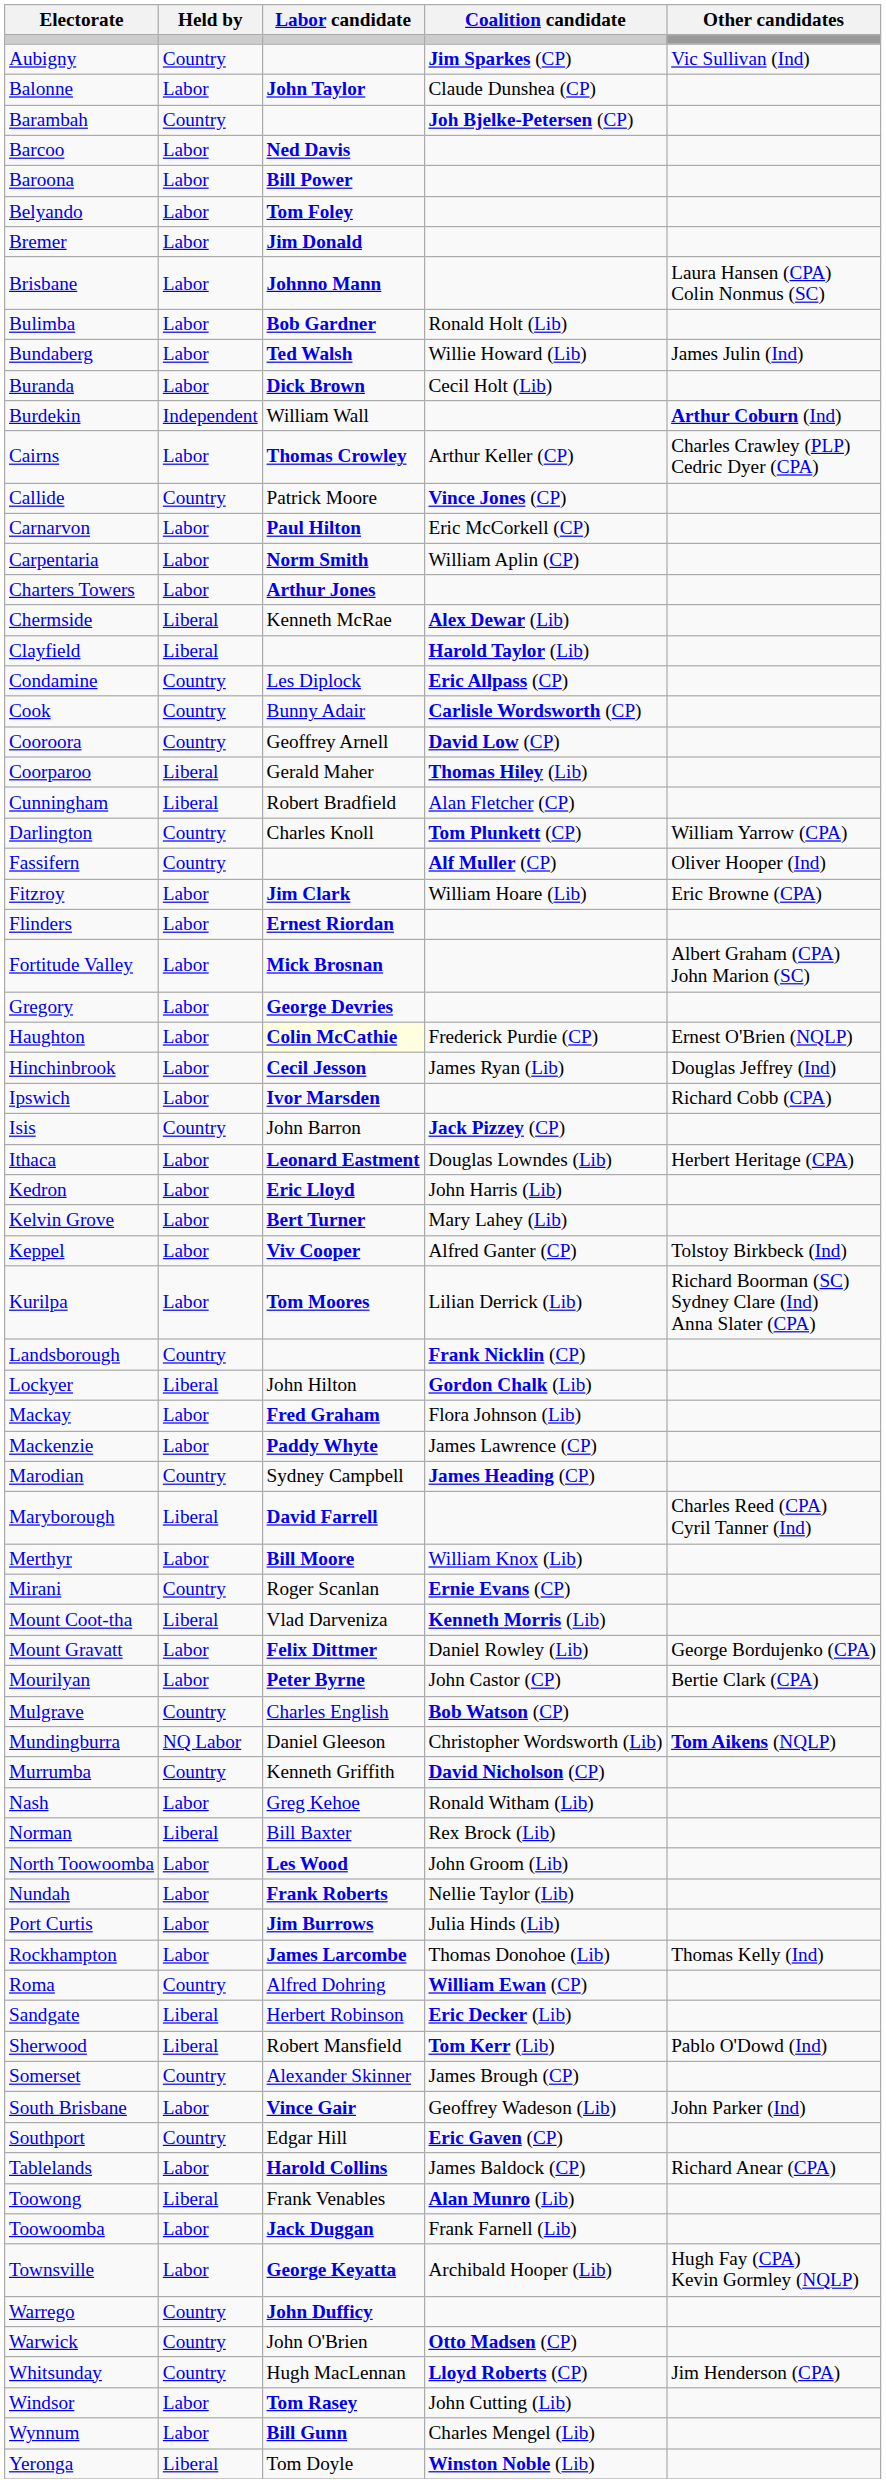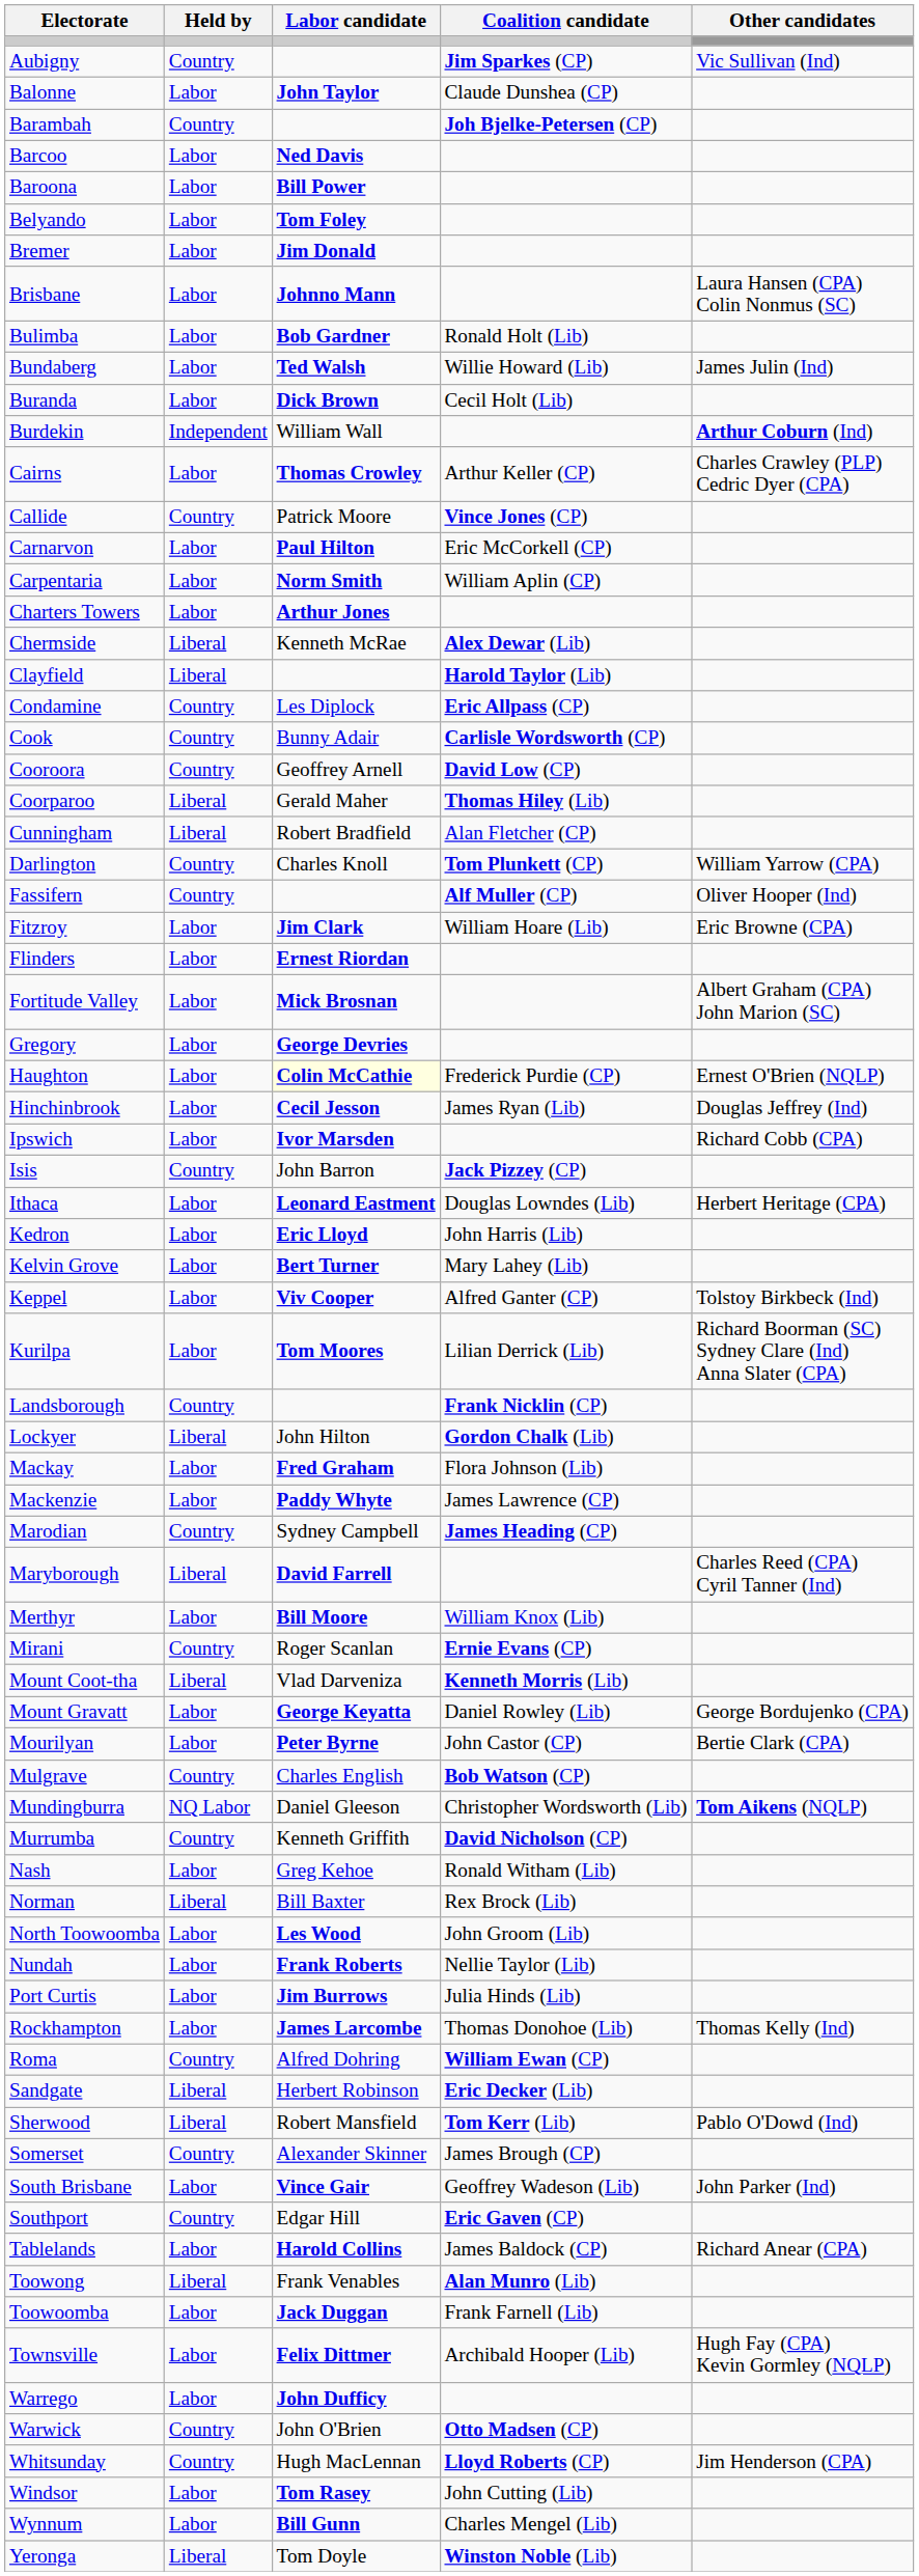 <table class="wikitable">
 <tr>
 <th>Electorate</th>
 <th>Held by</th>
 <th><a href='#'>Labor</a> candidate</th>
 <th><a href='#'>Coalition</a> candidate</th>
 <th>Other candidates</th>
 </tr>
 <tr bgcolor="#cccccc">
 <td></td>
 <td></td>
 <td></td>
 <td></td>
 <td bgcolor="#999999"></td>
 </tr>
 <tr>
 <td><a href='#'>Aubigny</a></td>
 <td><a href='#'>Country</a></td>
 <td></td>
 <td><strong><a href='#'>Jim Sparkes</a></strong> (<a href='#'>CP</a>)</td>
 <td><a href='#'>Vic Sullivan</a> (<a href='#'>Ind</a>)</td>
 </tr>
 <tr>
 <td><a href='#'>Balonne</a></td>
 <td><a href='#'>Labor</a></td>
 <td><strong><a href='#'>John Taylor</a></strong></td>
 <td>Claude Dunshea (<a href='#'>CP</a>)</td>
 <td></td>
 </tr>
 <tr>
 <td><a href='#'>Barambah</a></td>
 <td><a href='#'>Country</a></td>
 <td></td>
 <td><strong><a href='#'>Joh Bjelke-Petersen</a></strong> (<a href='#'>CP</a>)</td>
 <td></td>
 </tr>
 <tr>
 <td><a href='#'>Barcoo</a></td>
 <td><a href='#'>Labor</a></td>
 <td><strong><a href='#'>Ned Davis</a></strong></td>
 <td></td>
 <td></td>
 </tr>
 <tr>
 <td><a href='#'>Baroona</a></td>
 <td><a href='#'>Labor</a></td>
 <td><strong><a href='#'>Bill Power</a></strong></td>
 <td></td>
 <td></td>
 </tr>
 <tr>
 <td><a href='#'>Belyando</a></td>
 <td><a href='#'>Labor</a></td>
 <td><strong><a href='#'>Tom Foley</a></strong></td>
 <td></td>
 <td></td>
 </tr>
 <tr>
 <td><a href='#'>Bremer</a></td>
 <td><a href='#'>Labor</a></td>
 <td><strong><a href='#'>Jim Donald</a></strong></td>
 <td></td>
 <td></td>
 </tr>
 <tr>
 <td><a href='#'>Brisbane</a></td>
 <td><a href='#'>Labor</a></td>
 <td><strong><a href='#'>Johnno Mann</a></strong></td>
 <td></td>
 <td>Laura Hansen (<a href='#'>CPA</a>) <br> Colin Nonmus (<a href='#'>SC</a>)</td>
 </tr>
 <tr>
 <td><a href='#'>Bulimba</a></td>
 <td><a href='#'>Labor</a></td>
 <td><strong><a href='#'>Bob Gardner</a></strong></td>
 <td>Ronald Holt (<a href='#'>Lib</a>)</td>
 <td></td>
 </tr>
 <tr>
 <td><a href='#'>Bundaberg</a></td>
 <td><a href='#'>Labor</a></td>
 <td><strong><a href='#'>Ted Walsh</a></strong></td>
 <td>Willie Howard (<a href='#'>Lib</a>)</td>
 <td>James Julin (<a href='#'>Ind</a>)</td>
 </tr>
 <tr>
 <td><a href='#'>Buranda</a></td>
 <td><a href='#'>Labor</a></td>
 <td><strong><a href='#'>Dick Brown</a></strong></td>
 <td>Cecil Holt (<a href='#'>Lib</a>)</td>
 <td></td>
 </tr>
 <tr>
 <td><a href='#'>Burdekin</a></td>
 <td><a href='#'>Independent</a></td>
 <td>William Wall</td>
 <td></td>
 <td><strong><a href='#'>Arthur Coburn</a></strong> (<a href='#'>Ind</a>)</td>
 </tr>
 <tr>
 <td><a href='#'>Cairns</a></td>
 <td><a href='#'>Labor</a></td>
 <td><strong><a href='#'>Thomas Crowley</a></strong></td>
 <td>Arthur Keller (<a href='#'>CP</a>)</td>
 <td>Charles Crawley (<a href='#'>PLP</a>) <br> Cedric Dyer (<a href='#'>CPA</a>)</td>
 </tr>
 <tr>
 <td><a href='#'>Callide</a></td>
 <td><a href='#'>Country</a></td>
 <td>Patrick Moore</td>
 <td><strong><a href='#'>Vince Jones</a></strong> (<a href='#'>CP</a>)</td>
 <td></td>
 </tr>
 <tr>
 <td><a href='#'>Carnarvon</a></td>
 <td><a href='#'>Labor</a></td>
 <td><strong><a href='#'>Paul Hilton</a></strong></td>
 <td>Eric McCorkell (<a href='#'>CP</a>)</td>
 <td></td>
 </tr>
 <tr>
 <td><a href='#'>Carpentaria</a></td>
 <td><a href='#'>Labor</a></td>
 <td><strong><a href='#'>Norm Smith</a></strong></td>
 <td>William Aplin (<a href='#'>CP</a>)</td>
 <td></td>
 </tr>
 <tr>
 <td><a href='#'>Charters Towers</a></td>
 <td><a href='#'>Labor</a></td>
 <td><strong><a href='#'>Arthur Jones</a></strong></td>
 <td></td>
 <td></td>
 </tr>
 <tr>
 <td><a href='#'>Chermside</a></td>
 <td><a href='#'>Liberal</a></td>
 <td>Kenneth McRae</td>
 <td><strong><a href='#'>Alex Dewar</a></strong> (<a href='#'>Lib</a>)</td>
 <td></td>
 </tr>
 <tr>
 <td><a href='#'>Clayfield</a></td>
 <td><a href='#'>Liberal</a></td>
 <td></td>
 <td><strong><a href='#'>Harold Taylor</a></strong> (<a href='#'>Lib</a>)</td>
 <td></td>
 </tr>
 <tr>
 <td><a href='#'>Condamine</a></td>
 <td><a href='#'>Country</a></td>
 <td><a href='#'>Les Diplock</a></td>
 <td><strong><a href='#'>Eric Allpass</a></strong> (<a href='#'>CP</a>)</td>
 <td></td>
 </tr>
 <tr>
 <td><a href='#'>Cook</a></td>
 <td><a href='#'>Country</a></td>
 <td><a href='#'>Bunny Adair</a></td>
 <td><strong><a href='#'>Carlisle Wordsworth</a></strong> (<a href='#'>CP</a>)</td>
 <td></td>
 </tr>
 <tr>
 <td><a href='#'>Cooroora</a></td>
 <td><a href='#'>Country</a></td>
 <td>Geoffrey Arnell</td>
 <td><strong><a href='#'>David Low</a></strong> (<a href='#'>CP</a>)</td>
 <td></td>
 </tr>
 <tr>
 <td><a href='#'>Coorparoo</a></td>
 <td><a href='#'>Liberal</a></td>
 <td>Gerald Maher</td>
 <td><strong><a href='#'>Thomas Hiley</a></strong> (<a href='#'>Lib</a>)</td>
 <td></td>
 </tr>
 <tr>
 <td><a href='#'>Cunningham</a></td>
 <td><a href='#'>Liberal</a></td>
 <td>Robert Bradfield</td>
 <td><a href='#'>Alan Fletcher</a> (<a href='#'>CP</a>)</td>
 <td></td>
 </tr>
 <tr>
 <td><a href='#'>Darlington</a></td>
 <td><a href='#'>Country</a></td>
 <td>Charles Knoll</td>
 <td><strong><a href='#'>Tom Plunkett</a></strong> (<a href='#'>CP</a>)</td>
 <td>William Yarrow (<a href='#'>CPA</a>)</td>
 </tr>
 <tr>
 <td><a href='#'>Fassifern</a></td>
 <td><a href='#'>Country</a></td>
 <td></td>
 <td><strong><a href='#'>Alf Muller</a></strong> (<a href='#'>CP</a>)</td>
 <td>Oliver Hooper (<a href='#'>Ind</a>)</td>
 </tr>
 <tr>
 <td><a href='#'>Fitzroy</a></td>
 <td><a href='#'>Labor</a></td>
 <td><strong><a href='#'>Jim Clark</a></strong></td>
 <td>William Hoare (<a href='#'>Lib</a>)</td>
 <td>Eric Browne (<a href='#'>CPA</a>)</td>
 </tr>
 <tr>
 <td><a href='#'>Flinders</a></td>
 <td><a href='#'>Labor</a></td>
 <td><strong><a href='#'>Ernest Riordan</a></strong></td>
 <td></td>
 <td></td>
 </tr>
 <tr>
 <td><a href='#'>Fortitude Valley</a></td>
 <td><a href='#'>Labor</a></td>
 <td><strong><a href='#'>Mick Brosnan</a></strong></td>
 <td></td>
 <td>Albert Graham (<a href='#'>CPA</a>) <br> John Marion (<a href='#'>SC</a>)</td>
 </tr>
 <tr>
 <td><a href='#'>Gregory</a></td>
 <td><a href='#'>Labor</a></td>
 <td><strong><a href='#'>George Devries</a></strong></td>
 <td></td>
 <td></td>
 </tr>
 <tr>
 <td><a href='#'>Haughton</a></td>
 <td><a href='#'>Labor</a></td>
 <td style="background: lightyellow;"><strong><a href='#'>Colin McCathie</a></strong></td>
 <td>Frederick Purdie (<a href='#'>CP</a>)</td>
 <td>Ernest O'Brien (<a href='#'>NQLP</a>)</td>
 </tr>
 <tr>
 <td><a href='#'>Hinchinbrook</a></td>
 <td><a href='#'>Labor</a></td>
 <td><strong><a href='#'>Cecil Jesson</a></strong></td>
 <td>James Ryan (<a href='#'>Lib</a>)</td>
 <td>Douglas Jeffrey (<a href='#'>Ind</a>)</td>
 </tr>
 <tr>
 <td><a href='#'>Ipswich</a></td>
 <td><a href='#'>Labor</a></td>
 <td><strong><a href='#'>Ivor Marsden</a></strong></td>
 <td></td>
 <td>Richard Cobb (<a href='#'>CPA</a>)</td>
 </tr>
 <tr>
 <td><a href='#'>Isis</a></td>
 <td><a href='#'>Country</a></td>
 <td>John Barron</td>
 <td><strong><a href='#'>Jack Pizzey</a></strong> (<a href='#'>CP</a>)</td>
 <td></td>
 </tr>
 <tr>
 <td><a href='#'>Ithaca</a></td>
 <td><a href='#'>Labor</a></td>
 <td><strong><a href='#'>Leonard Eastment</a></strong></td>
 <td>Douglas Lowndes (<a href='#'>Lib</a>)</td>
 <td>Herbert Heritage (<a href='#'>CPA</a>)</td>
 </tr>
 <tr>
 <td><a href='#'>Kedron</a></td>
 <td><a href='#'>Labor</a></td>
 <td><strong><a href='#'>Eric Lloyd</a></strong></td>
 <td>John Harris (<a href='#'>Lib</a>)</td>
 <td></td>
 </tr>
 <tr>
 <td><a href='#'>Kelvin Grove</a></td>
 <td><a href='#'>Labor</a></td>
 <td><strong><a href='#'>Bert Turner</a></strong></td>
 <td>Mary Lahey (<a href='#'>Lib</a>)</td>
 <td></td>
 </tr>
 <tr>
 <td><a href='#'>Keppel</a></td>
 <td><a href='#'>Labor</a></td>
 <td><strong><a href='#'>Viv Cooper</a></strong></td>
 <td>Alfred Ganter (<a href='#'>CP</a>)</td>
 <td>Tolstoy Birkbeck (<a href='#'>Ind</a>)</td>
 </tr>
 <tr>
 <td><a href='#'>Kurilpa</a></td>
 <td><a href='#'>Labor</a></td>
 <td><strong><a href='#'>Tom Moores</a></strong></td>
 <td>Lilian Derrick (<a href='#'>Lib</a>)</td>
 <td>Richard Boorman (<a href='#'>SC</a>) <br> Sydney Clare (<a href='#'>Ind</a>) <br> Anna Slater (<a href='#'>CPA</a>)</td>
 </tr>
 <tr>
 <td><a href='#'>Landsborough</a></td>
 <td><a href='#'>Country</a></td>
 <td></td>
 <td><strong><a href='#'>Frank Nicklin</a></strong> (<a href='#'>CP</a>)</td>
 <td></td>
 </tr>
 <tr>
 <td><a href='#'>Lockyer</a></td>
 <td><a href='#'>Liberal</a></td>
 <td>John Hilton</td>
 <td><strong><a href='#'>Gordon Chalk</a></strong> (<a href='#'>Lib</a>)</td>
 <td></td>
 </tr>
 <tr>
 <td><a href='#'>Mackay</a></td>
 <td><a href='#'>Labor</a></td>
 <td><strong><a href='#'>Fred Graham</a></strong></td>
 <td>Flora Johnson (<a href='#'>Lib</a>)</td>
 <td></td>
 </tr>
 <tr>
 <td><a href='#'>Mackenzie</a></td>
 <td><a href='#'>Labor</a></td>
 <td><strong><a href='#'>Paddy Whyte</a></strong></td>
 <td>James Lawrence (<a href='#'>CP</a>)</td>
 <td></td>
 </tr>
 <tr>
 <td><a href='#'>Marodian</a></td>
 <td><a href='#'>Country</a></td>
 <td>Sydney Campbell</td>
 <td><strong><a href='#'>James Heading</a></strong> (<a href='#'>CP</a>)</td>
 <td></td>
 </tr>
 <tr>
 <td><a href='#'>Maryborough</a></td>
 <td><a href='#'>Liberal</a></td>
 <td><strong><a href='#'>David Farrell</a></strong></td>
 <td></td>
 <td>Charles Reed (<a href='#'>CPA</a>) <br> Cyril Tanner (<a href='#'>Ind</a>)</td>
 </tr>
 <tr>
 <td><a href='#'>Merthyr</a></td>
 <td><a href='#'>Labor</a></td>
 <td><strong><a href='#'>Bill Moore</a></strong></td>
 <td><a href='#'>William Knox</a> (<a href='#'>Lib</a>)</td>
 <td></td>
 </tr>
 <tr>
 <td><a href='#'>Mirani</a></td>
 <td><a href='#'>Country</a></td>
 <td>Roger Scanlan</td>
 <td><strong><a href='#'>Ernie Evans</a></strong> (<a href='#'>CP</a>)</td>
 <td></td>
 </tr>
 <tr>
 <td><a href='#'>Mount Coot-tha</a></td>
 <td><a href='#'>Liberal</a></td>
 <td>Vlad Darveniza</td>
 <td><strong><a href='#'>Kenneth Morris</a></strong> (<a href='#'>Lib</a>)</td>
 <td></td>
 </tr>
 <tr>
 <td><a href='#'>Mount Gravatt</a></td>
 <td><a href='#'>Labor</a></td>
-<td><strong><a href='#'>Felix Dittmer</a></strong></td>
+<td><strong><a href='#'>George Keyatta</a></strong></td>
 <td>Daniel Rowley (<a href='#'>Lib</a>)</td>
 <td>George Bordujenko (<a href='#'>CPA</a>)</td>
 </tr>
 <tr>
 <td><a href='#'>Mourilyan</a></td>
 <td><a href='#'>Labor</a></td>
 <td><strong><a href='#'>Peter Byrne</a></strong></td>
 <td>John Castor (<a href='#'>CP</a>)</td>
 <td>Bertie Clark (<a href='#'>CPA</a>)</td>
 </tr>
 <tr>
 <td><a href='#'>Mulgrave</a></td>
 <td><a href='#'>Country</a></td>
 <td><a href='#'>Charles English</a></td>
 <td><strong><a href='#'>Bob Watson</a></strong> (<a href='#'>CP</a>)</td>
 <td></td>
 </tr>
 <tr>
 <td><a href='#'>Mundingburra</a></td>
 <td><a href='#'>NQ Labor</a></td>
 <td>Daniel Gleeson</td>
 <td>Christopher Wordsworth (<a href='#'>Lib</a>)</td>
 <td><strong><a href='#'>Tom Aikens</a></strong> (<a href='#'>NQLP</a>)</td>
 </tr>
 <tr>
 <td><a href='#'>Murrumba</a></td>
 <td><a href='#'>Country</a></td>
 <td>Kenneth Griffith</td>
 <td><strong><a href='#'>David Nicholson</a></strong> (<a href='#'>CP</a>)</td>
 <td></td>
 </tr>
 <tr>
 <td><a href='#'>Nash</a></td>
 <td><a href='#'>Labor</a></td>
 <td><a href='#'>Greg Kehoe</a></td>
 <td>Ronald Witham (<a href='#'>Lib</a>)</td>
 <td></td>
 </tr>
 <tr>
 <td><a href='#'>Norman</a></td>
 <td><a href='#'>Liberal</a></td>
 <td><a href='#'>Bill Baxter</a></td>
 <td>Rex Brock (<a href='#'>Lib</a>)</td>
 <td></td>
 </tr>
 <tr>
 <td><a href='#'>North Toowoomba</a></td>
 <td><a href='#'>Labor</a></td>
 <td><strong><a href='#'>Les Wood</a></strong></td>
 <td>John Groom (<a href='#'>Lib</a>)</td>
 <td></td>
 </tr>
 <tr>
 <td><a href='#'>Nundah</a></td>
 <td><a href='#'>Labor</a></td>
 <td><strong><a href='#'>Frank Roberts</a></strong></td>
 <td>Nellie Taylor (<a href='#'>Lib</a>)</td>
 <td></td>
 </tr>
 <tr>
 <td><a href='#'>Port Curtis</a></td>
 <td><a href='#'>Labor</a></td>
 <td><strong><a href='#'>Jim Burrows</a></strong></td>
 <td>Julia Hinds (<a href='#'>Lib</a>)</td>
 <td></td>
 </tr>
 <tr>
 <td><a href='#'>Rockhampton</a></td>
 <td><a href='#'>Labor</a></td>
 <td><strong><a href='#'>James Larcombe</a></strong></td>
 <td>Thomas Donohoe (<a href='#'>Lib</a>)</td>
 <td>Thomas Kelly (<a href='#'>Ind</a>)</td>
 </tr>
 <tr>
 <td><a href='#'>Roma</a></td>
 <td><a href='#'>Country</a></td>
 <td><a href='#'>Alfred Dohring</a></td>
 <td><strong><a href='#'>William Ewan</a></strong> (<a href='#'>CP</a>)</td>
 <td></td>
 </tr>
 <tr>
 <td><a href='#'>Sandgate</a></td>
 <td><a href='#'>Liberal</a></td>
 <td><a href='#'>Herbert Robinson</a></td>
 <td><strong><a href='#'>Eric Decker</a></strong> (<a href='#'>Lib</a>)</td>
 <td></td>
 </tr>
 <tr>
 <td><a href='#'>Sherwood</a></td>
 <td><a href='#'>Liberal</a></td>
 <td>Robert Mansfield</td>
 <td><strong><a href='#'>Tom Kerr</a></strong> (<a href='#'>Lib</a>)</td>
 <td>Pablo O'Dowd (<a href='#'>Ind</a>)</td>
 </tr>
 <tr>
 <td><a href='#'>Somerset</a></td>
 <td><a href='#'>Country</a></td>
 <td><a href='#'>Alexander Skinner</a></td>
 <td>James Brough (<a href='#'>CP</a>)</td>
 <td></td>
 </tr>
 <tr>
 <td><a href='#'>South Brisbane</a></td>
 <td><a href='#'>Labor</a></td>
 <td><strong><a href='#'>Vince Gair</a></strong></td>
 <td>Geoffrey Wadeson (<a href='#'>Lib</a>)</td>
 <td>John Parker (<a href='#'>Ind</a>)</td>
 </tr>
 <tr>
 <td><a href='#'>Southport</a></td>
 <td><a href='#'>Country</a></td>
 <td>Edgar Hill</td>
 <td><strong><a href='#'>Eric Gaven</a></strong> (<a href='#'>CP</a>)</td>
 <td></td>
 </tr>
 <tr>
 <td><a href='#'>Tablelands</a></td>
 <td><a href='#'>Labor</a></td>
 <td><strong><a href='#'>Harold Collins</a></strong></td>
 <td>James Baldock (<a href='#'>CP</a>)</td>
 <td>Richard Anear (<a href='#'>CPA</a>)</td>
 </tr>
 <tr>
 <td><a href='#'>Toowong</a></td>
 <td><a href='#'>Liberal</a></td>
 <td>Frank Venables</td>
 <td><strong><a href='#'>Alan Munro</a></strong> (<a href='#'>Lib</a>)</td>
 <td></td>
 </tr>
 <tr>
 <td><a href='#'>Toowoomba</a></td>
 <td><a href='#'>Labor</a></td>
 <td><strong><a href='#'>Jack Duggan</a></strong></td>
 <td>Frank Farnell (<a href='#'>Lib</a>)</td>
 <td></td>
 </tr>
 <tr>
 <td><a href='#'>Townsville</a></td>
 <td><a href='#'>Labor</a></td>
-<td><strong><a href='#'>George Keyatta</a></strong></td>
+<td><strong><a href='#'>Felix Dittmer</a></strong></td>
 <td>Archibald Hooper (<a href='#'>Lib</a>)</td>
 <td>Hugh Fay (<a href='#'>CPA</a>) <br> Kevin Gormley (<a href='#'>NQLP</a>)</td>
 </tr>
 <tr>
 <td><a href='#'>Warrego</a></td>
-<td><a href='#'>Country</a></td>
+<td><a href='#'>Labor</a></td>
 <td><strong><a href='#'>John Dufficy</a></strong></td>
 <td></td>
 <td></td>
 </tr>
 <tr>
 <td><a href='#'>Warwick</a></td>
 <td><a href='#'>Country</a></td>
 <td>John O'Brien</td>
 <td><strong><a href='#'>Otto Madsen</a></strong> (<a href='#'>CP</a>)</td>
 <td></td>
 </tr>
 <tr>
 <td><a href='#'>Whitsunday</a></td>
 <td><a href='#'>Country</a></td>
 <td>Hugh MacLennan</td>
 <td><strong><a href='#'>Lloyd Roberts</a></strong> (<a href='#'>CP</a>)</td>
 <td>Jim Henderson (<a href='#'>CPA</a>)</td>
 </tr>
 <tr>
 <td><a href='#'>Windsor</a></td>
 <td><a href='#'>Labor</a></td>
 <td><strong><a href='#'>Tom Rasey</a></strong></td>
 <td>John Cutting (<a href='#'>Lib</a>)</td>
 <td></td>
 </tr>
 <tr>
 <td><a href='#'>Wynnum</a></td>
 <td><a href='#'>Labor</a></td>
 <td><strong><a href='#'>Bill Gunn</a></strong></td>
 <td>Charles Mengel (<a href='#'>Lib</a>)</td>
 <td></td>
 </tr>
 <tr>
 <td><a href='#'>Yeronga</a></td>
 <td><a href='#'>Liberal</a></td>
 <td>Tom Doyle</td>
 <td><strong><a href='#'>Winston Noble</a></strong> (<a href='#'>Lib</a>)</td>
 <td></td>
 </tr>
 </table>
